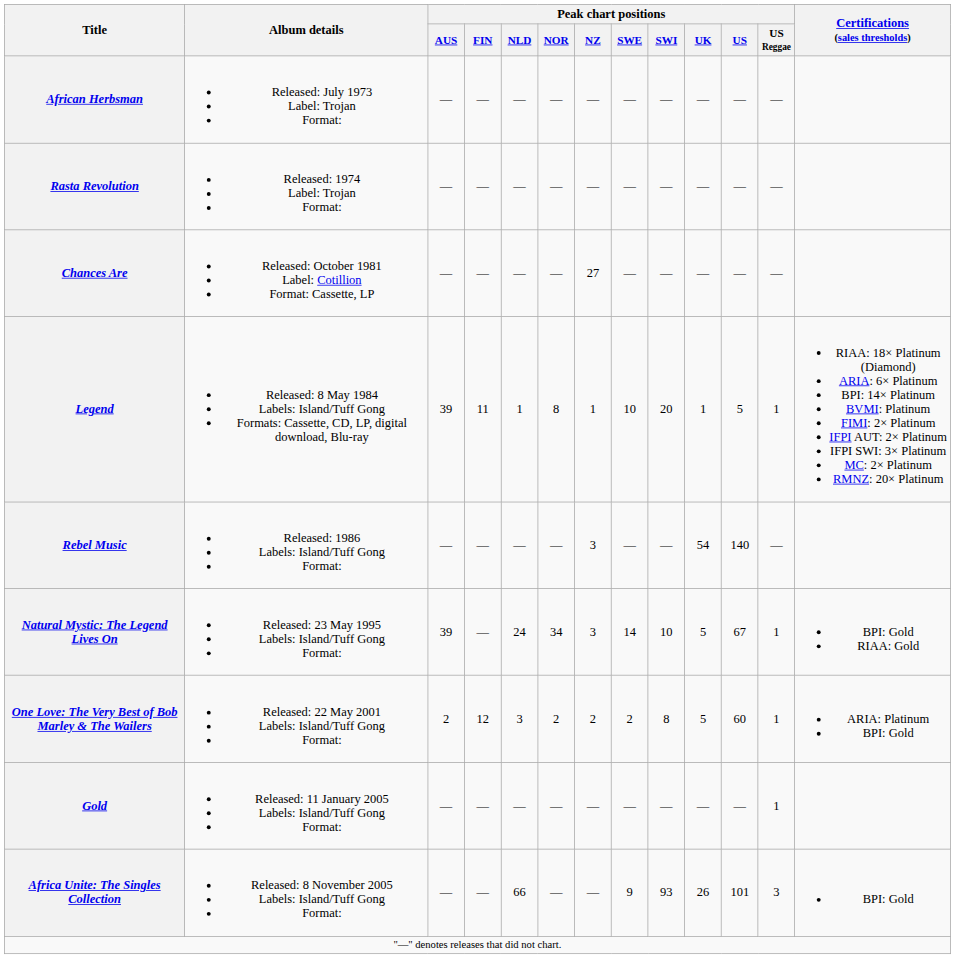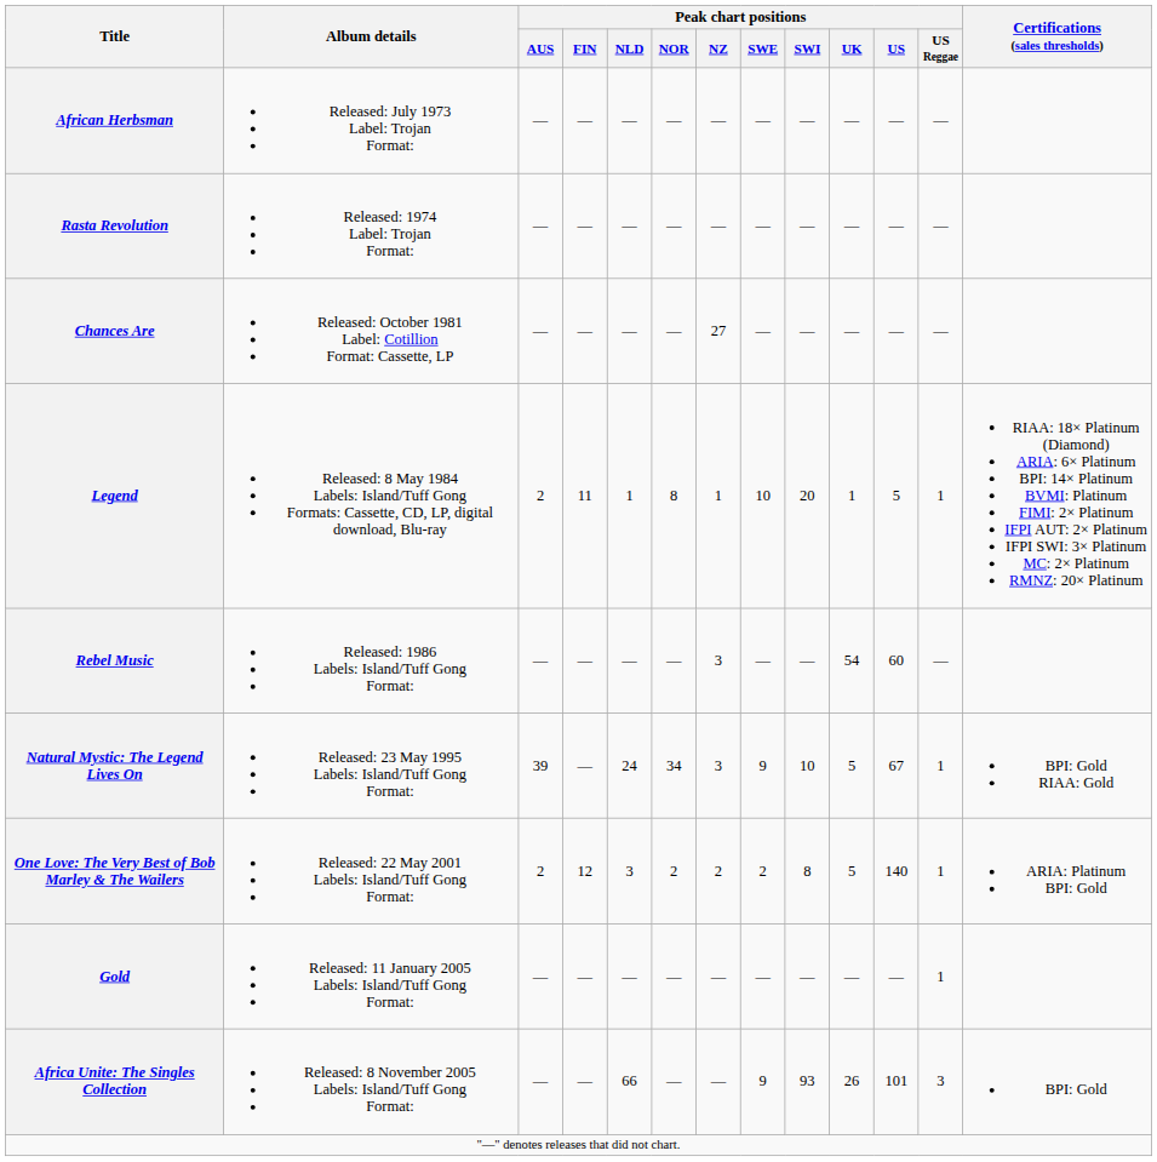 <table class="wikitable plainrowheaders" style="text-align:center;">
 <tr>
 <th scope="col" rowspan="2" style="width:14em;">Title</th>
 <th scope="col" rowspan="2" style="width:19em;">Album details</th>
 <th scope="col" colspan="10">Peak chart positions</th>
 <th scope="col" rowspan="2" style="width:12em;"><a href='#'>Certifications</a><br><small>(<a href='#'>sales thresholds</a>)</small></th>
 </tr>
 <tr>
 <th scope="col" style="width:2.8em;font-size:90%;"><a href='#'>AUS</a><br></th>
 <th scope="col" style="width:2.8em;font-size:90%;"><a href='#'>FIN</a><br></th>
 <th scope="col" style="width:2.8em;font-size:90%;"><a href='#'>NLD</a><br></th>
 <th scope="col" style="width:2.8em;font-size:90%;"><a href='#'>NOR</a><br></th>
 <th scope="col" style="width:2.8em;font-size:90%;"><a href='#'>NZ</a><br></th>
 <th scope="col" style="width:2.8em;font-size:90%;"><a href='#'>SWE</a><br></th>
 <th scope="col" style="width:2.8em;font-size:90%;"><a href='#'>SWI</a><br></th>
 <th scope="col" style="width:2.8em;font-size:90%;"><a href='#'>UK</a><br></th>
 <th scope="col" style="width:2.8em;font-size:90%;"><a href='#'>US</a><br></th>
 <th scope="col" style="width:2.8em;font-size:90%;">US <small>Reggae</small></th>
 </tr>
 <tr>
 <th scope="row"><em><a href='#'>African Herbsman</a></em></th>
 <td><br><ul><li>Released: July 1973</li><li>Label: Trojan</li><li>Format:</li></ul></td>
 <td>—</td>
 <td>—</td>
 <td>—</td>
 <td>—</td>
 <td>—</td>
 <td>—</td>
 <td>—</td>
 <td>—</td>
 <td>—</td>
 <td>—</td>
 <td></td>
 </tr>
 <tr>
 <th scope="row"><em><a href='#'>Rasta Revolution</a></em></th>
 <td><br><ul><li>Released: 1974</li><li>Label: Trojan</li><li>Format:</li></ul></td>
 <td>—</td>
 <td>—</td>
 <td>—</td>
 <td>—</td>
 <td>—</td>
 <td>—</td>
 <td>—</td>
 <td>—</td>
 <td>—</td>
 <td>—</td>
 <td></td>
 </tr>
 <tr>
 <th scope="row"><em><a href='#'>Chances Are</a></em></th>
 <td><br><ul><li>Released: October 1981</li><li>Label: <a href='#'>Cotillion</a></li><li>Format: Cassette, LP</li></ul></td>
 <td>—</td>
 <td>—</td>
 <td>—</td>
 <td>—</td>
 <td>27</td>
 <td>—</td>
 <td>—</td>
 <td>—</td>
 <td>—</td>
 <td>—</td>
 <td></td>
 </tr>
 <tr>
 <th scope="row"><em><a href='#'>Legend</a></em></th>
 <td><br><ul><li>Released: 8 May 1984</li><li>Labels: Island/Tuff Gong</li><li>Formats: Cassette, CD, LP, digital download, Blu-ray</li></ul></td>
-<td>39</td>
+<td>2</td>
 <td>11</td>
 <td>1</td>
 <td>8</td>
 <td>1</td>
 <td>10</td>
 <td>20</td>
 <td>1</td>
 <td>5</td>
 <td>1</td>
 <td><br><ul><li>RIAA: 18× Platinum (Diamond)</li><li><a href='#'>ARIA</a>: 6× Platinum</li><li>BPI: 14× Platinum</li><li><a href='#'>BVMI</a>: Platinum</li><li><a href='#'>FIMI</a>: 2× Platinum</li><li><a href='#'>IFPI</a> AUT: 2× Platinum</li><li>IFPI SWI: 3× Platinum</li><li><a href='#'>MC</a>: 2× Platinum</li><li><a href='#'>RMNZ</a>: 20× Platinum</li></ul></td>
 </tr>
 <tr>
 <th scope="row"><em><a href='#'>Rebel Music</a></em></th>
 <td><br><ul><li>Released: 1986</li><li>Labels: Island/Tuff Gong</li><li>Format:</li></ul></td>
 <td>—</td>
 <td>—</td>
 <td>—</td>
 <td>—</td>
 <td>3</td>
 <td>—</td>
 <td>—</td>
 <td>54</td>
-<td>140</td>
+<td>60</td>
 <td>—</td>
 <td></td>
 </tr>
 <tr>
 <th scope="row"><em><a href='#'>Natural Mystic: The Legend Lives On</a></em></th>
 <td><br><ul><li>Released: 23 May 1995</li><li>Labels: Island/Tuff Gong</li><li>Format:</li></ul></td>
 <td>39</td>
 <td>—</td>
 <td>24</td>
 <td>34</td>
 <td>3</td>
-<td>14</td>
+<td>9</td>
 <td>10</td>
 <td>5</td>
 <td>67</td>
 <td>1</td>
 <td><br><ul><li>BPI: Gold</li><li>RIAA: Gold</li></ul></td>
 </tr>
 <tr>
 <th scope="row"><em><a href='#'>One Love: The Very Best of Bob Marley & The Wailers</a></em></th>
 <td><br><ul><li>Released: 22 May 2001</li><li>Labels: Island/Tuff Gong</li><li>Format:</li></ul></td>
 <td>2</td>
 <td>12</td>
 <td>3</td>
 <td>2</td>
 <td>2</td>
 <td>2</td>
 <td>8</td>
 <td>5</td>
-<td>60</td>
+<td>140</td>
 <td>1</td>
 <td><br><ul><li>ARIA: Platinum</li><li>BPI: Gold</li></ul></td>
 </tr>
 <tr>
 <th scope="row"><em><a href='#'>Gold</a></em></th>
 <td><br><ul><li>Released: 11 January 2005</li><li>Labels: Island/Tuff Gong</li><li>Format:</li></ul></td>
 <td>—</td>
 <td>—</td>
 <td>—</td>
 <td>—</td>
 <td>—</td>
 <td>—</td>
 <td>—</td>
 <td>—</td>
 <td>—</td>
 <td>1</td>
 <td></td>
 </tr>
 <tr>
 <th scope="row"><em><a href='#'>Africa Unite: The Singles Collection</a></em></th>
 <td><br><ul><li>Released: 8 November 2005</li><li>Labels: Island/Tuff Gong</li><li>Format:</li></ul></td>
 <td>—</td>
 <td>—</td>
 <td>66</td>
 <td>—</td>
 <td>—</td>
 <td>9</td>
 <td>93</td>
 <td>26</td>
 <td>101</td>
 <td>3</td>
 <td><br><ul><li>BPI: Gold</li></ul></td>
 </tr>
 <tr>
 <td colspan="14" style="text-align:center; font-size:85%;">"—" denotes releases that did not chart.</td>
 </tr>
 </table>
